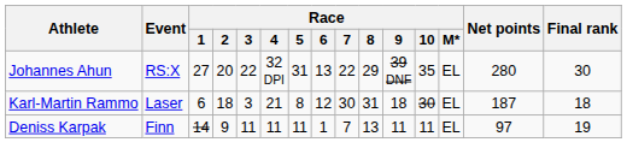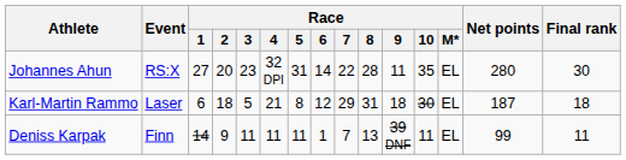 <table class="wikitable" style="font-size:90%">
 <tr>
 <th rowspan=2>Athlete</th>
 <th rowspan=2>Event</th>
 <th colspan=11>Race</th>
 <th rowspan=2>Net points</th>
 <th rowspan=2>Final rank</th>
 </tr>
 <tr style="font-size:95%">
 <th>1</th>
 <th>2</th>
 <th>3</th>
 <th>4</th>
 <th>5</th>
 <th>6</th>
 <th>7</th>
 <th>8</th>
 <th>9</th>
 <th>10</th>
 <th>M*</th>
 </tr>
 <tr align=center>
 <td align=left><a href='#'>Johannes Ahun</a></td>
 <td align=left><a href='#'>RS:X</a></td>
 <td>27</td>
 <td>20</td>
-<td>22</td>
+<td>23</td>
 <td>32<br><small>DPI</small></td>
 <td>31</td>
-<td>13</td>
+<td>14</td>
 <td>22</td>
-<td>29</td>
-<td><s>39<br><small>DNF</small></s></td>
+<td>28</td>
+<td>11</td>
 <td>35</td>
 <td>EL</td>
 <td>280</td>
 <td>30</td>
 </tr>
 <tr align=center>
 <td align=left><a href='#'>Karl-Martin Rammo</a></td>
 <td align=left><a href='#'>Laser</a></td>
 <td>6</td>
 <td>18</td>
-<td>3</td>
+<td>5</td>
 <td>21</td>
 <td>8</td>
 <td>12</td>
-<td>30</td>
+<td>29</td>
 <td>31</td>
 <td>18</td>
 <td><s>30</s></td>
 <td>EL</td>
 <td>187</td>
 <td>18</td>
 </tr>
 <tr align=center>
 <td align=left><a href='#'>Deniss Karpak</a></td>
 <td align=left><a href='#'>Finn</a></td>
 <td><s>14</s></td>
 <td>9</td>
 <td>11</td>
 <td>11</td>
 <td>11</td>
 <td>1</td>
 <td>7</td>
 <td>13</td>
-<td>11</td>
+<td><s>39<br><small>DNF</small></s></td>
 <td>11</td>
 <td>EL</td>
-<td>97</td>
-<td>19</td>
+<td>99</td>
+<td>11</td>
 </tr>
 </table>
